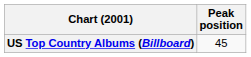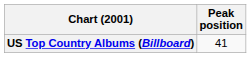 <table class="wikitable plainrowheaders unsortable">
 <tr>
 <th>Chart (2001)</th>
 <th>Peak<br>position</th>
 </tr>
 <tr>
 <th scope="row">US <a href='#'>Top Country Albums</a> (<em><a href='#'>Billboard</a></em>)</th>
-<td style="text-align:center;">45</td>
+<td style="text-align:center;">41</td>
 </tr>
 </table>
